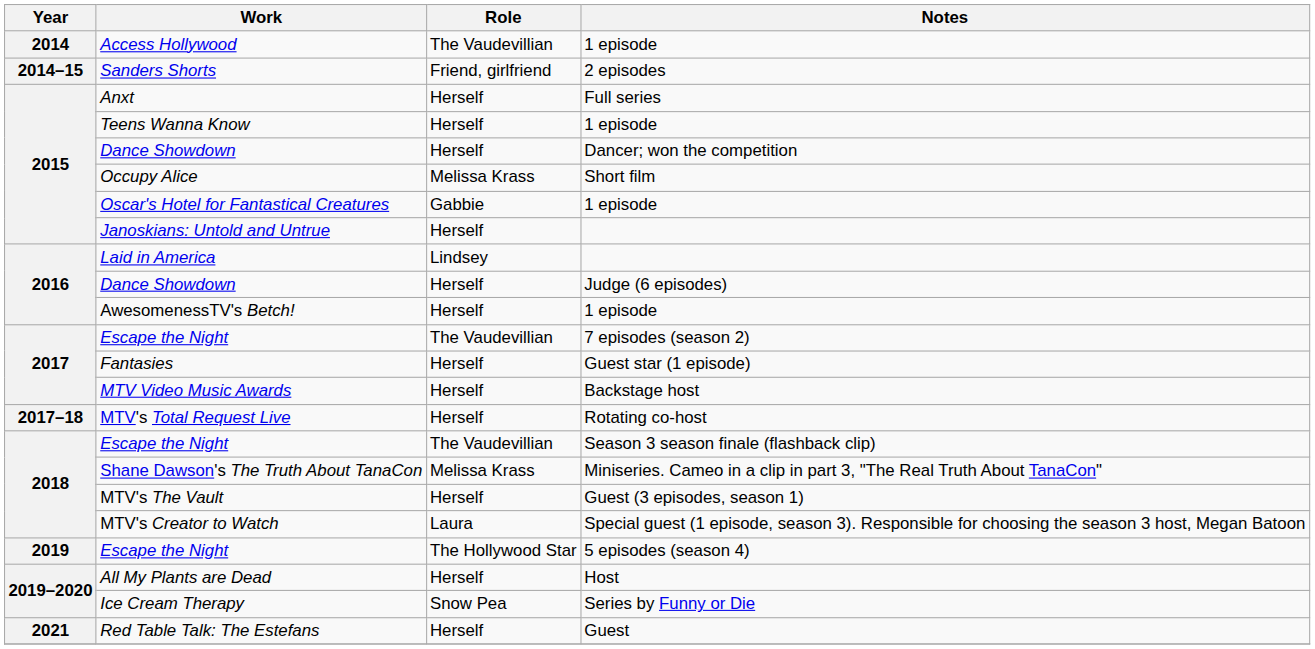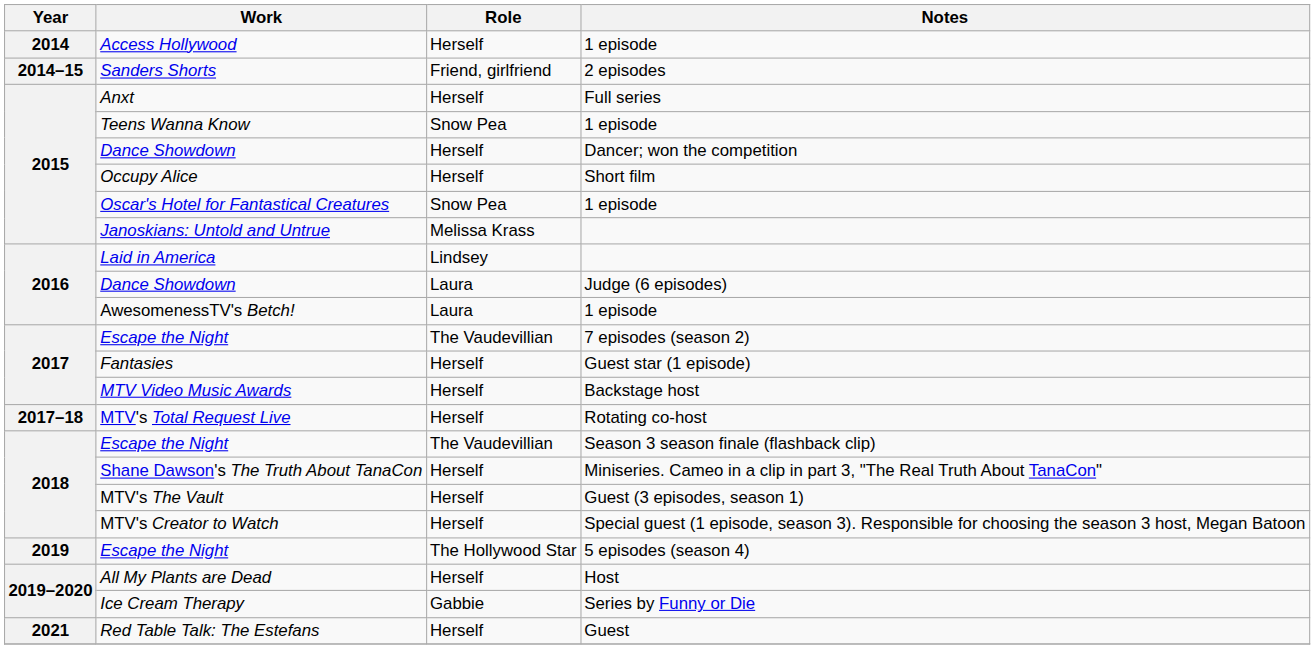 <table class="wikitable plainrowheaders sortable">
 <tr>
 <th>Year</th>
 <th>Work</th>
 <th>Role</th>
 <th>Notes</th>
 </tr>
 <tr>
 <th scope="row">2014</th>
 <td><em><a href='#'>Access Hollywood</a></em></td>
-<td>The Vaudevillian</td>
+<td>Herself</td>
 <td>1 episode</td>
 </tr>
 <tr>
 <th scope="row">2014–15</th>
 <td><em><a href='#'>Sanders Shorts</a></em></td>
 <td>Friend, girlfriend</td>
 <td>2 episodes</td>
 </tr>
 <tr>
 <th scope="row" rowspan="6">2015</th>
 <td><em>Anxt</em></td>
 <td>Herself</td>
 <td>Full series</td>
 </tr>
 <tr>
 <td><em>Teens Wanna Know</em></td>
-<td>Herself</td>
+<td>Snow Pea</td>
 <td>1 episode</td>
 </tr>
 <tr>
 <td><em><a href='#'>Dance Showdown</a></em></td>
 <td>Herself</td>
 <td>Dancer; won the competition</td>
 </tr>
 <tr>
 <td><em>Occupy Alice</em></td>
-<td>Melissa Krass</td>
+<td>Herself</td>
 <td>Short film</td>
 </tr>
 <tr>
 <td><em><a href='#'>Oscar's Hotel for Fantastical Creatures</a></em></td>
-<td>Gabbie</td>
+<td>Snow Pea</td>
 <td>1 episode</td>
 </tr>
 <tr>
 <td><em><a href='#'>Janoskians: Untold and Untrue</a></em></td>
-<td>Herself</td>
+<td>Melissa Krass</td>
 <td></td>
 </tr>
 <tr>
 <th rowspan="3" scope="row">2016</th>
 <td><em><a href='#'>Laid in America</a></em></td>
 <td>Lindsey</td>
 <td></td>
 </tr>
 <tr>
 <td><em><a href='#'>Dance Showdown</a></em></td>
-<td>Herself</td>
+<td>Laura</td>
 <td>Judge (6 episodes)</td>
 </tr>
 <tr>
 <td>AwesomenessTV's <em>Betch!</em></td>
-<td>Herself</td>
+<td>Laura</td>
 <td>1 episode</td>
 </tr>
 <tr>
 <th rowspan="3" scope="row">2017</th>
 <td><em><a href='#'>Escape the Night</a></em></td>
 <td>The Vaudevillian</td>
 <td>7 episodes (season 2)</td>
 </tr>
 <tr>
 <td><em>Fantasies</em></td>
 <td>Herself</td>
 <td>Guest star (1 episode)</td>
 </tr>
 <tr>
 <td><em><a href='#'>MTV Video Music Awards</a></em></td>
 <td>Herself</td>
 <td>Backstage host</td>
 </tr>
 <tr>
 <th scope="row">2017–18</th>
 <td><a href='#'>MTV</a>'s <em><a href='#'>Total Request Live</a></em></td>
 <td>Herself</td>
 <td>Rotating co-host</td>
 </tr>
 <tr>
 <th scope="row" rowspan="4">2018</th>
 <td><em><a href='#'>Escape the Night</a></em></td>
 <td>The Vaudevillian</td>
 <td>Season 3 season finale (flashback clip)</td>
 </tr>
 <tr>
 <td><a href='#'>Shane Dawson</a>'s <em>The Truth About TanaCon</em></td>
-<td>Melissa Krass</td>
+<td>Herself</td>
 <td>Miniseries. Cameo in a clip in part 3, "The Real Truth About <a href='#'>TanaCon</a>"</td>
 </tr>
 <tr>
 <td>MTV's <em>The Vault</em></td>
 <td>Herself</td>
 <td>Guest (3 episodes, season 1)</td>
 </tr>
 <tr>
 <td>MTV's <em>Creator to Watch</em></td>
-<td>Laura</td>
+<td>Herself</td>
 <td>Special guest (1 episode, season 3). Responsible for choosing the season 3 host, Megan Batoon</td>
 </tr>
 <tr>
 <th scope="row">2019</th>
 <td><em><a href='#'>Escape the Night</a></em></td>
 <td>The Hollywood Star</td>
 <td>5 episodes (season 4)</td>
 </tr>
 <tr>
 <th scope="row" rowspan="2">2019–2020</th>
 <td><em>All My Plants are Dead</em></td>
 <td>Herself</td>
 <td>Host</td>
 </tr>
 <tr>
 <td><em>Ice Cream Therapy</em></td>
-<td>Snow Pea</td>
+<td>Gabbie</td>
 <td>Series by <a href='#'>Funny or Die</a></td>
 </tr>
 <tr>
 <th scope="row">2021</th>
 <td><em>Red Table Talk: The Estefans</em></td>
 <td>Herself</td>
 <td>Guest</td>
 </tr>
 <tr>
 </tr>
 </table>
